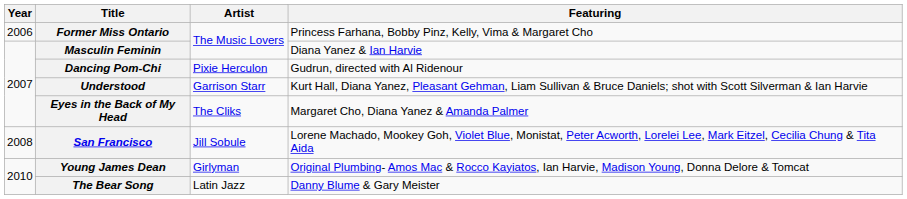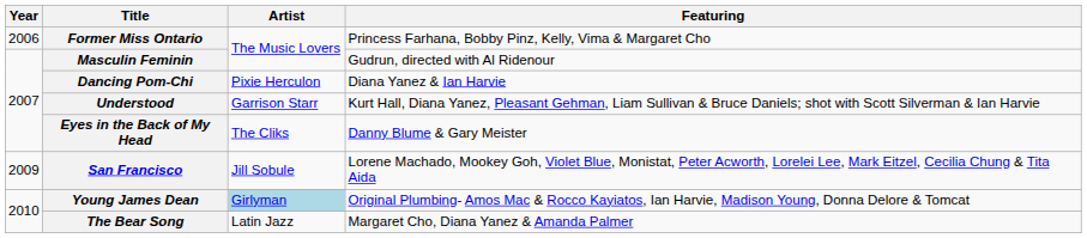 <table class="wikitable plainrowheaders">
 <tr>
 <th scope="col" style="">Year</th>
 <th scope="col" style="width:13em">Title</th>
 <th scope="col" style="width:8em">Artist</th>
 <th scope="col" style="">Featuring</th>
 </tr>
 <tr>
 <td>2006</td>
 <th scope="row"><em>Former Miss Ontario</em></th>
 <td rowspan="2"><a href='#'>The Music Lovers</a></td>
 <td>Princess Farhana, Bobby Pinz, Kelly, Vima & Margaret Cho</td>
 </tr>
 <tr>
 <td rowspan="4">2007</td>
 <th scope="row"><em>Masculin Feminin</em></th>
-<td>Diana Yanez & <a href='#'>Ian Harvie</a></td>
+<td>Gudrun, directed with Al Ridenour</td>
 </tr>
 <tr>
 <th scope="row"><em>Dancing Pom-Chi</em></th>
 <td><a href='#'>Pixie Herculon</a></td>
-<td>Gudrun, directed with Al Ridenour</td>
+<td>Diana Yanez & <a href='#'>Ian Harvie</a></td>
 </tr>
 <tr>
 <th scope="row"><em>Understood</em></th>
 <td><a href='#'>Garrison Starr</a></td>
 <td>Kurt Hall, Diana Yanez, <a href='#'>Pleasant Gehman</a>, Liam Sullivan & Bruce Daniels; shot with Scott Silverman & Ian Harvie</td>
 </tr>
 <tr>
 <th scope="row"><em>Eyes in the Back of My Head</em></th>
 <td><a href='#'>The Cliks</a></td>
-<td>Margaret Cho, Diana Yanez & <a href='#'>Amanda Palmer</a></td>
+<td><a href='#'>Danny Blume</a> & Gary Meister</td>
 </tr>
 <tr>
-<td>2008</td>
+<td>2009</td>
 <th scope="row"><em><a href='#'>San Francisco</a></em></th>
 <td><a href='#'>Jill Sobule</a></td>
 <td>Lorene Machado, Mookey Goh, <a href='#'>Violet Blue</a>, Monistat, <a href='#'>Peter Acworth</a>, <a href='#'>Lorelei Lee</a>, <a href='#'>Mark Eitzel</a>, <a href='#'>Cecilia Chung</a> & <a href='#'>Tita Aida</a></td>
 </tr>
 <tr>
 <td rowspan="2">2010</td>
 <th scope="row"><em>Young James Dean</em></th>
-<td><a href='#'>Girlyman</a></td>
+<td style="background: lightblue;"><a href='#'>Girlyman</a></td>
 <td><a href='#'>Original Plumbing</a>- <a href='#'>Amos Mac</a> & <a href='#'>Rocco Kayiatos</a>, Ian Harvie, <a href='#'>Madison Young</a>, Donna Delore & Tomcat</td>
 </tr>
 <tr>
 <th scope="row"><em>The Bear Song</em></th>
 <td>Latin Jazz</td>
-<td><a href='#'>Danny Blume</a> & Gary Meister</td>
+<td>Margaret Cho, Diana Yanez & <a href='#'>Amanda Palmer</a></td>
 </tr>
 </table>
